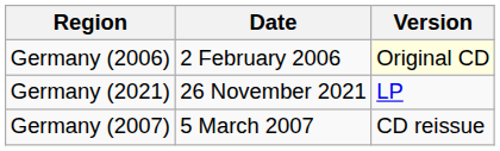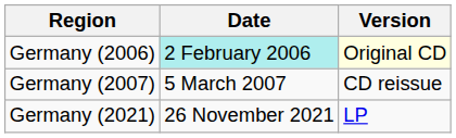 <table class="wikitable">
 <tr>
 <th>Region</th>
 <th>Date</th>
 <th>Version</th>
 </tr>
 <tr>
 <td>Germany (2006)</td>
-<td>2 February 2006</td>
+<td style="background: paleturquoise;">2 February 2006</td>
 <td style="background: lightyellow;">Original CD</td>
+</tr>
+<tr>
+<td>Germany (2007)</td>
+<td>5 March 2007</td>
+<td>CD reissue</td>
 </tr>
 <tr>
 <td>Germany (2021)</td>
 <td>26 November 2021</td>
 <td><a href='#'>LP</a></td>
 </tr>
-<tr>
-<td>Germany (2007)</td>
-<td>5 March 2007</td>
-<td>CD reissue</td>
-</tr>
 </table>
